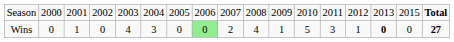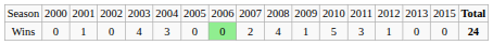 <table class="wikitable sortable">
 <tr>
 <td>Season</td>
 <td>2000</td>
 <td>2001</td>
 <td>2002</td>
 <td>2003</td>
 <td>2004</td>
 <td>2005</td>
 <td>2006</td>
 <td>2007</td>
 <td>2008</td>
 <td>2009</td>
 <td>2010</td>
 <td>2011</td>
 <td>2012</td>
 <td>2013</td>
 <td>2015</td>
 <td><strong>Total</strong></td>
 </tr>
 <tr align=center>
 <td>Wins</td>
 <td>0</td>
 <td>1</td>
 <td>0</td>
 <td>4</td>
 <td>3</td>
 <td>0</td>
 <td style="background: lightgreen;">0</td>
 <td>2</td>
 <td>4</td>
 <td>1</td>
 <td>5</td>
 <td>3</td>
 <td>1</td>
-<td><strong>0</strong></td>
 <td>0</td>
-<td><strong>27</strong></td>
+<td>0</td>
+<td><strong>24</strong></td>
 </tr>
 </table>
